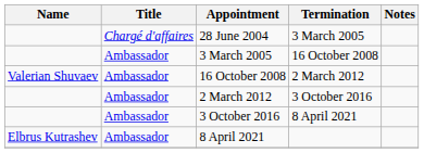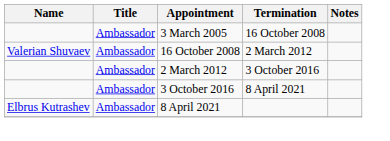 <table class="wikitable">
 <tr valign="middle">
 <th>Name</th>
 <th>Title</th>
 <th>Appointment</th>
 <th>Termination</th>
 <th>Notes</th>
-</tr>
-<tr>
-<td></td>
-<td><em><a href='#'>Chargé d'affaires</a></em></td>
-<td>28 June 2004</td>
-<td>3 March 2005</td>
-<td></td>
 </tr>
 <tr>
 <td></td>
 <td><a href='#'>Ambassador</a></td>
 <td>3 March 2005</td>
 <td>16 October 2008</td>
 <td></td>
 </tr>
 <tr>
 <td><a href='#'>Valerian Shuvaev</a></td>
 <td><a href='#'>Ambassador</a></td>
 <td>16 October 2008</td>
 <td>2 March 2012</td>
 <td></td>
 </tr>
 <tr>
 <td></td>
 <td><a href='#'>Ambassador</a></td>
 <td>2 March 2012</td>
 <td>3 October 2016</td>
 <td></td>
 </tr>
 <tr>
 <td></td>
 <td><a href='#'>Ambassador</a></td>
 <td>3 October 2016</td>
 <td>8 April 2021</td>
 <td></td>
 </tr>
 <tr>
 <td><a href='#'>Elbrus Kutrashev</a></td>
 <td><a href='#'>Ambassador</a></td>
 <td>8 April 2021</td>
 <td></td>
 <td></td>
 </tr>
 <tr>
 </tr>
 </table>
